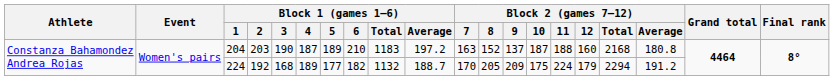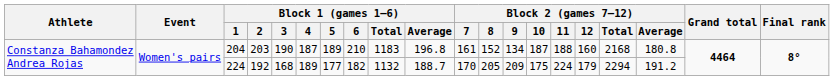 <table class="wikitable" border="1" style="font-size:90%">
 <tr>
 <th rowspan=2>Athlete</th>
 <th rowspan=2>Event</th>
 <th colspan=8>Block 1 (games 1–6)</th>
 <th colspan=8>Block 2 (games 7–12)</th>
 <th rowspan=2>Grand total</th>
 <th rowspan=2>Final rank</th>
 </tr>
 <tr>
 <th>1</th>
 <th>2</th>
 <th>3</th>
 <th>4</th>
 <th>5</th>
 <th>6</th>
 <th>Total</th>
 <th>Average</th>
 <th>7</th>
 <th>8</th>
 <th>9</th>
 <th>10</th>
 <th>11</th>
 <th>12</th>
 <th>Total</th>
 <th>Average</th>
 </tr>
 <tr>
 <td rowspan=2><a href='#'>Constanza Bahamondez</a> <br> <a href='#'>Andrea Rojas</a></td>
 <td rowspan=2><a href='#'>Women's pairs</a></td>
 <td align=center>204</td>
 <td align=center>203</td>
 <td align=center>190</td>
 <td align=center>187</td>
 <td align=center>189</td>
 <td align=center>210</td>
 <td align=center>1183</td>
-<td align=center>197.2</td>
-<td align=center>163</td>
+<td align=center>196.8</td>
+<td align=center>161</td>
 <td align=center>152</td>
-<td align=center>137</td>
+<td align=center>134</td>
 <td align=center>187</td>
 <td align=center>188</td>
 <td align=center>160</td>
 <td align=center>2168</td>
 <td align=center>180.8</td>
 <td align=center rowspan=2><strong>4464</strong></td>
 <td align=center rowspan=2><strong>8°</strong></td>
 </tr>
 <tr>
 <td align=center>224</td>
 <td align=center>192</td>
 <td align=center>168</td>
 <td align=center>189</td>
 <td align=center>177</td>
 <td align=center>182</td>
 <td align=center>1132</td>
 <td align=center>188.7</td>
 <td align=center>170</td>
 <td align=center>205</td>
 <td align=center>209</td>
 <td align=center>175</td>
 <td align=center>224</td>
 <td align=center>179</td>
 <td align=center>2294</td>
 <td align=center>191.2</td>
 </tr>
 </table>
